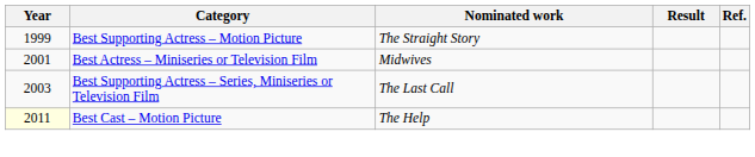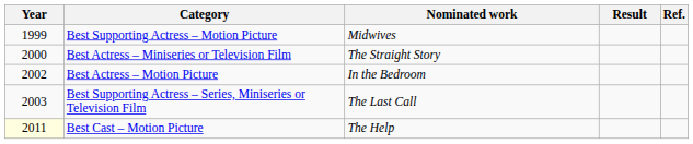 <table class=wikitable>
 <tr>
 <th scope="col" style="width:5em;">Year</th>
 <th scope="col" style="width:28em;">Category</th>
 <th scope="col" style="width:25em;">Nominated work</th>
 <th scope="col" style="width:5em;">Result</th>
 <th>Ref.</th>
 </tr>
 <tr>
 <td style="text-align:center;">1999</td>
 <td><a href='#'>Best Supporting Actress – Motion Picture</a></td>
+<td><em>Midwives</em></td>
+<td></td>
+<td></td>
+</tr>
+<tr>
+<td style="text-align:center;">2000</td>
+<td><a href='#'>Best Actress – Miniseries or Television Film</a></td>
 <td><em>The Straight Story</em></td>
 <td></td>
 <td></td>
 </tr>
 <tr>
-<td style="text-align:center;">2001</td>
-<td><a href='#'>Best Actress – Miniseries or Television Film</a></td>
-<td><em>Midwives</em></td>
+<td style="text-align:center;">2002</td>
+<td><a href='#'>Best Actress – Motion Picture</a></td>
+<td><em>In the Bedroom</em></td>
 <td></td>
 <td></td>
 </tr>
 <tr>
 <td style="text-align:center;">2003</td>
 <td><a href='#'>Best Supporting Actress – Series, Miniseries or Television Film</a></td>
 <td><em>The Last Call</em></td>
 <td></td>
 <td></td>
 </tr>
 <tr>
 <td style="background: lightyellow; text-align:center;">2011</td>
 <td><a href='#'>Best Cast – Motion Picture</a></td>
 <td><em>The Help</em></td>
 <td></td>
 <td></td>
 </tr>
 </table>
